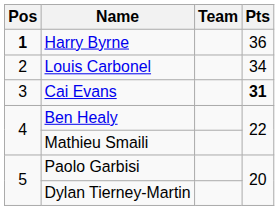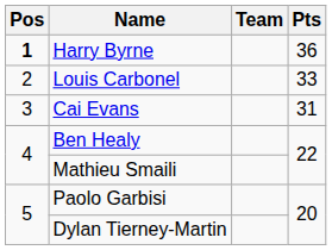 <table class="wikitable" style="text-align:center">
 <tr>
 <th>Pos</th>
 <th>Name</th>
 <th>Team</th>
 <th>Pts</th>
 </tr>
 <tr>
 <td><strong>1</strong></td>
 <td align="left"><a href='#'>Harry Byrne</a></td>
 <td align="left"></td>
 <td>36</td>
 </tr>
 <tr>
 <td>2</td>
 <td align="left"><a href='#'>Louis Carbonel</a></td>
 <td align="left"></td>
-<td>34</td>
+<td>33</td>
 </tr>
 <tr>
 <td>3</td>
 <td align="left"><a href='#'>Cai Evans</a></td>
 <td align="left"></td>
-<td><strong>31</strong></td>
+<td>31</td>
 </tr>
 <tr>
 <td rowspan="2">4</td>
 <td align="left"><a href='#'>Ben Healy</a></td>
 <td align="left"></td>
 <td rowspan="2">22</td>
 </tr>
 <tr>
 <td align="left">Mathieu Smaili</td>
 <td align="left"></td>
 </tr>
 <tr>
 <td rowspan="2">5</td>
 <td align="left">Paolo Garbisi</td>
 <td align="left"></td>
 <td rowspan="2">20</td>
 </tr>
 <tr>
 <td align="left">Dylan Tierney-Martin</td>
 <td align="left"></td>
 </tr>
 </table>
